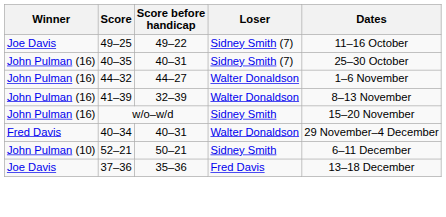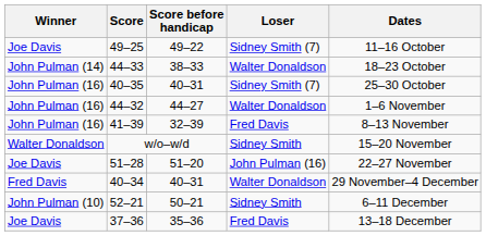 <table class="wikitable" style="text-align:center">
 <tr>
 <th>Winner</th>
 <th>Score</th>
 <th>Score before<br>handicap</th>
 <th>Loser</th>
 <th>Dates</th>
 </tr>
 <tr>
 <td align=left><a href='#'>Joe Davis</a></td>
 <td>49–25</td>
 <td>49–22</td>
 <td align=left><a href='#'>Sidney Smith</a> (7)</td>
 <td>11–16 October</td>
+</tr>
+<tr>
+<td align=left><a href='#'>John Pulman</a> (14)</td>
+<td>44–33</td>
+<td>38–33</td>
+<td align=left><a href='#'>Walter Donaldson</a></td>
+<td>18–23 October</td>
 </tr>
 <tr>
 <td align=left><a href='#'>John Pulman</a> (16)</td>
 <td>40–35</td>
 <td>40–31</td>
 <td align=left><a href='#'>Sidney Smith</a> (7)</td>
 <td>25–30 October</td>
 </tr>
 <tr>
 <td align=left><a href='#'>John Pulman</a> (16)</td>
 <td>44–32</td>
 <td>44–27</td>
 <td align=left><a href='#'>Walter Donaldson</a></td>
 <td>1–6 November</td>
 </tr>
 <tr>
 <td align=left><a href='#'>John Pulman</a> (16)</td>
 <td>41–39</td>
 <td>32–39</td>
-<td align=left><a href='#'>Walter Donaldson</a></td>
+<td align=left><a href='#'>Fred Davis</a></td>
 <td>8–13 November</td>
 </tr>
 <tr>
-<td align=left><a href='#'>John Pulman</a> (16)</td>
+<td align=left><a href='#'>Walter Donaldson</a></td>
 <td colspan=2>w/o–w/d</td>
 <td align=left><a href='#'>Sidney Smith</a></td>
 <td>15–20 November</td>
+</tr>
+<tr>
+<td align=left><a href='#'>Joe Davis</a></td>
+<td>51–28</td>
+<td>51–20</td>
+<td align=left><a href='#'>John Pulman</a> (16)</td>
+<td>22–27 November</td>
 </tr>
 <tr>
 <td align=left><a href='#'>Fred Davis</a></td>
 <td>40–34</td>
 <td>40–31</td>
 <td align=left><a href='#'>Walter Donaldson</a></td>
 <td>29 November–4 December</td>
 </tr>
 <tr>
 <td align=left><a href='#'>John Pulman</a> (10)</td>
 <td>52–21</td>
 <td>50–21</td>
 <td align=left><a href='#'>Sidney Smith</a></td>
 <td>6–11 December</td>
 </tr>
 <tr>
 <td align=left><a href='#'>Joe Davis</a></td>
 <td>37–36</td>
 <td>35–36</td>
 <td align=left><a href='#'>Fred Davis</a></td>
 <td>13–18 December</td>
 </tr>
 </table>
